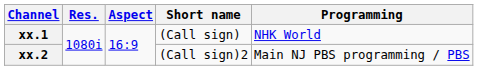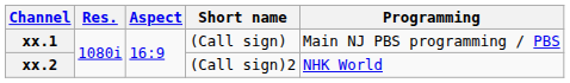 <table class="wikitable">
 <tr>
 <th scope = "col"><a href='#'>Channel</a></th>
 <th scope = "col"><a href='#'>Res.</a></th>
 <th scope = "col"><a href='#'>Aspect</a></th>
 <th scope = "col">Short name</th>
 <th scope = "col">Programming</th>
 </tr>
 <tr>
 <th scope = "row">xx.1</th>
 <td rowspan=2><a href='#'>1080i</a></td>
 <td rowspan=2><a href='#'>16:9</a></td>
 <td>(Call sign)</td>
-<td><a href='#'>NHK World</a></td>
+<td>Main NJ PBS programming / <a href='#'>PBS</a></td>
 </tr>
 <tr>
 <th scope = "row">xx.2</th>
 <td>(Call sign)2</td>
-<td>Main NJ PBS programming / <a href='#'>PBS</a></td>
+<td><a href='#'>NHK World</a></td>
 </tr>
 </table>
